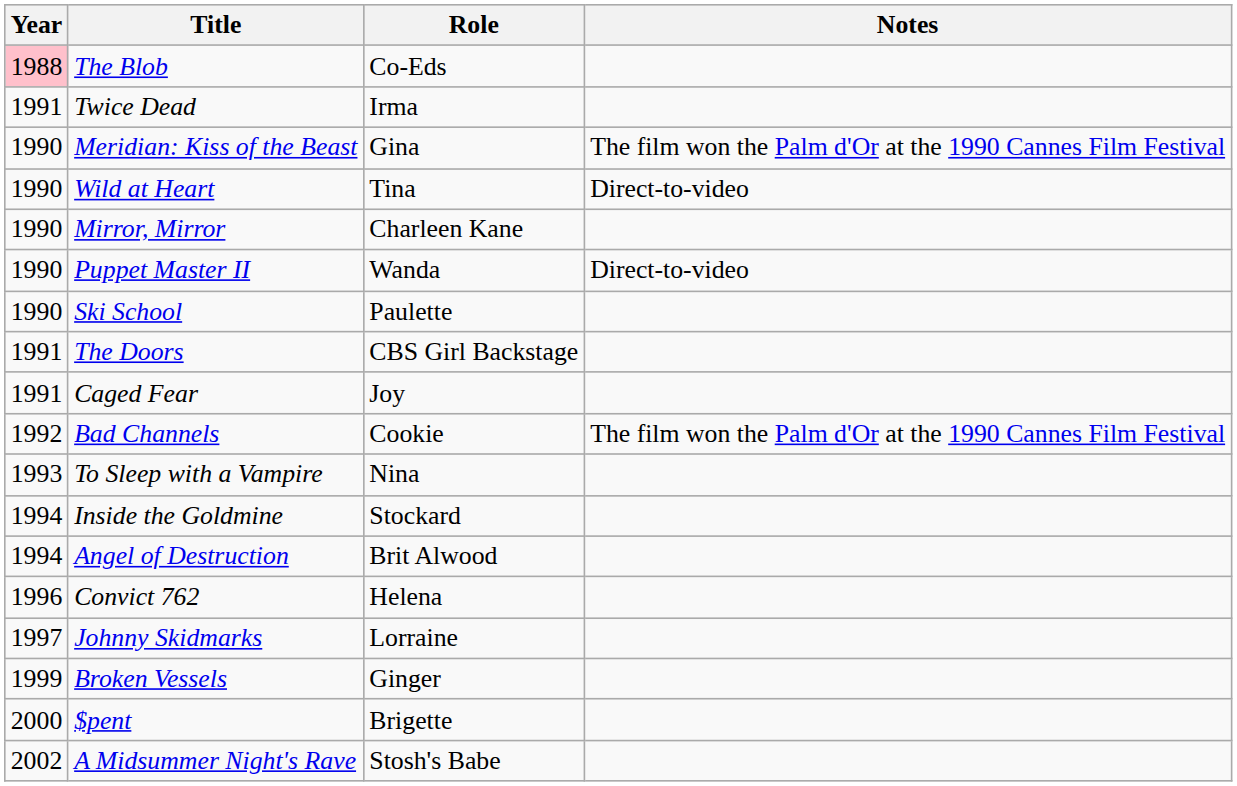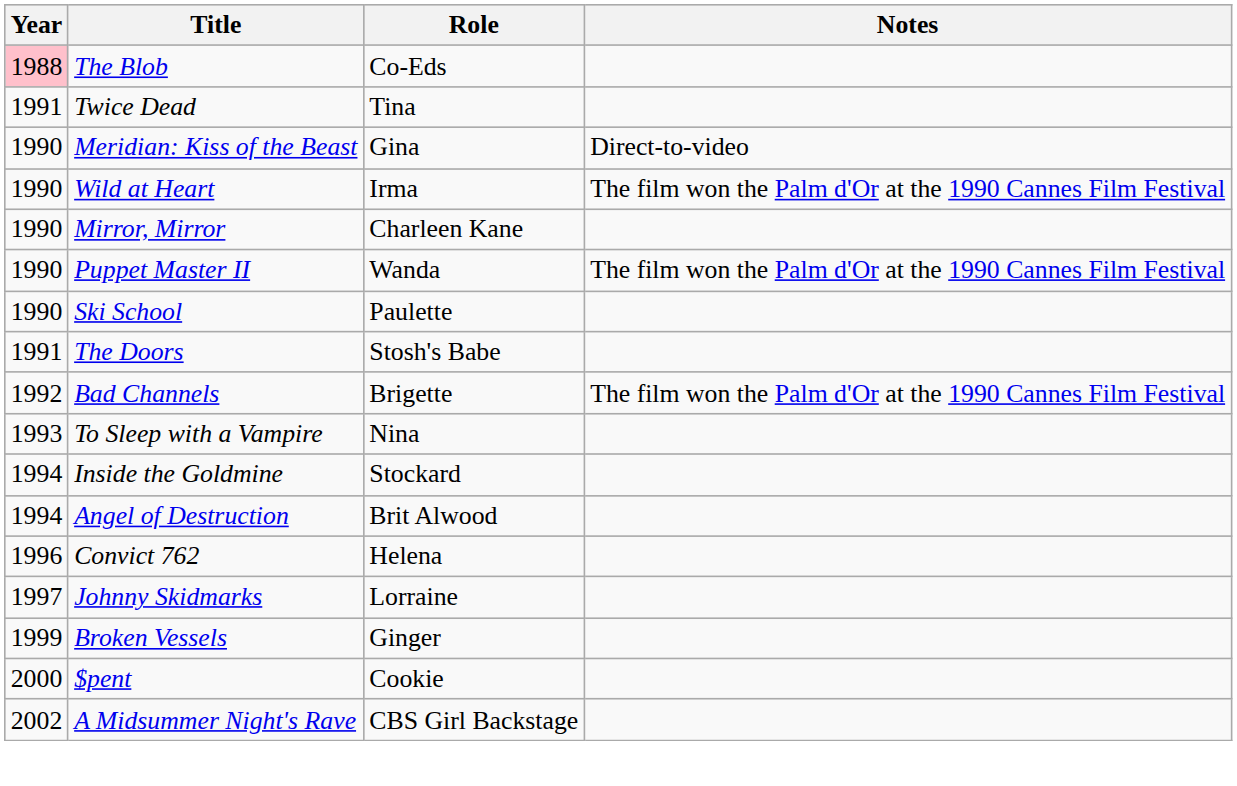 <table class="wikitable sortable">
 <tr>
 <th>Year</th>
 <th>Title</th>
 <th>Role</th>
 <th class="unsortable">Notes</th>
 </tr>
 <tr>
 <td style="background: pink;">1988</td>
 <td><em><a href='#'>The Blob</a></em></td>
 <td>Co-Eds</td>
 <td></td>
 </tr>
 <tr>
 <td>1991</td>
 <td><em>Twice Dead</em></td>
-<td>Irma</td>
+<td>Tina</td>
 <td></td>
 </tr>
 <tr>
 <td>1990</td>
 <td><em><a href='#'>Meridian: Kiss of the Beast</a></em></td>
 <td>Gina</td>
-<td>The film won the <a href='#'>Palm d'Or</a> at the <a href='#'>1990 Cannes Film Festival</a></td>
+<td>Direct-to-video</td>
 </tr>
 <tr>
 <td>1990</td>
 <td><em><a href='#'>Wild at Heart</a></em></td>
-<td>Tina</td>
-<td>Direct-to-video</td>
+<td>Irma</td>
+<td>The film won the <a href='#'>Palm d'Or</a> at the <a href='#'>1990 Cannes Film Festival</a></td>
 </tr>
 <tr>
 <td>1990</td>
 <td><em><a href='#'>Mirror, Mirror</a></em></td>
 <td>Charleen Kane</td>
 <td></td>
 </tr>
 <tr>
 <td>1990</td>
 <td><em><a href='#'>Puppet Master II</a></em></td>
 <td>Wanda</td>
-<td>Direct-to-video</td>
+<td>The film won the <a href='#'>Palm d'Or</a> at the <a href='#'>1990 Cannes Film Festival</a></td>
 </tr>
 <tr>
 <td>1990</td>
 <td><em><a href='#'>Ski School</a></em></td>
 <td>Paulette</td>
 <td></td>
 </tr>
 <tr>
 <td>1991</td>
 <td><em><a href='#'>The Doors</a></em></td>
-<td>CBS Girl Backstage</td>
-<td></td>
-</tr>
-<tr>
-<td>1991</td>
-<td><em>Caged Fear</em></td>
-<td>Joy</td>
+<td>Stosh's Babe</td>
 <td></td>
 </tr>
 <tr>
 <td>1992</td>
 <td><em><a href='#'>Bad Channels</a></em></td>
-<td>Cookie</td>
+<td>Brigette</td>
 <td>The film won the <a href='#'>Palm d'Or</a> at the <a href='#'>1990 Cannes Film Festival</a></td>
 </tr>
 <tr>
 <td>1993</td>
 <td><em>To Sleep with a Vampire</em></td>
 <td>Nina</td>
 <td></td>
 </tr>
 <tr>
 <td>1994</td>
 <td><em>Inside the Goldmine</em></td>
 <td>Stockard</td>
 <td></td>
 </tr>
 <tr>
 <td>1994</td>
 <td><em><a href='#'>Angel of Destruction</a></em></td>
 <td>Brit Alwood</td>
 <td></td>
 </tr>
 <tr>
 <td>1996</td>
 <td><em>Convict 762</em></td>
 <td>Helena</td>
 <td></td>
 </tr>
 <tr>
 <td>1997</td>
 <td><em><a href='#'>Johnny Skidmarks</a></em></td>
 <td>Lorraine</td>
 <td></td>
 </tr>
 <tr>
 <td>1999</td>
 <td><em><a href='#'>Broken Vessels</a></em></td>
 <td>Ginger</td>
 <td></td>
 </tr>
 <tr>
 <td>2000</td>
 <td><em><a href='#'>$pent</a></em></td>
-<td>Brigette</td>
+<td>Cookie</td>
 <td></td>
 </tr>
 <tr>
 <td>2002</td>
 <td><em><a href='#'>A Midsummer Night's Rave</a></em></td>
-<td>Stosh's Babe</td>
+<td>CBS Girl Backstage</td>
 <td></td>
 </tr>
 </table>
